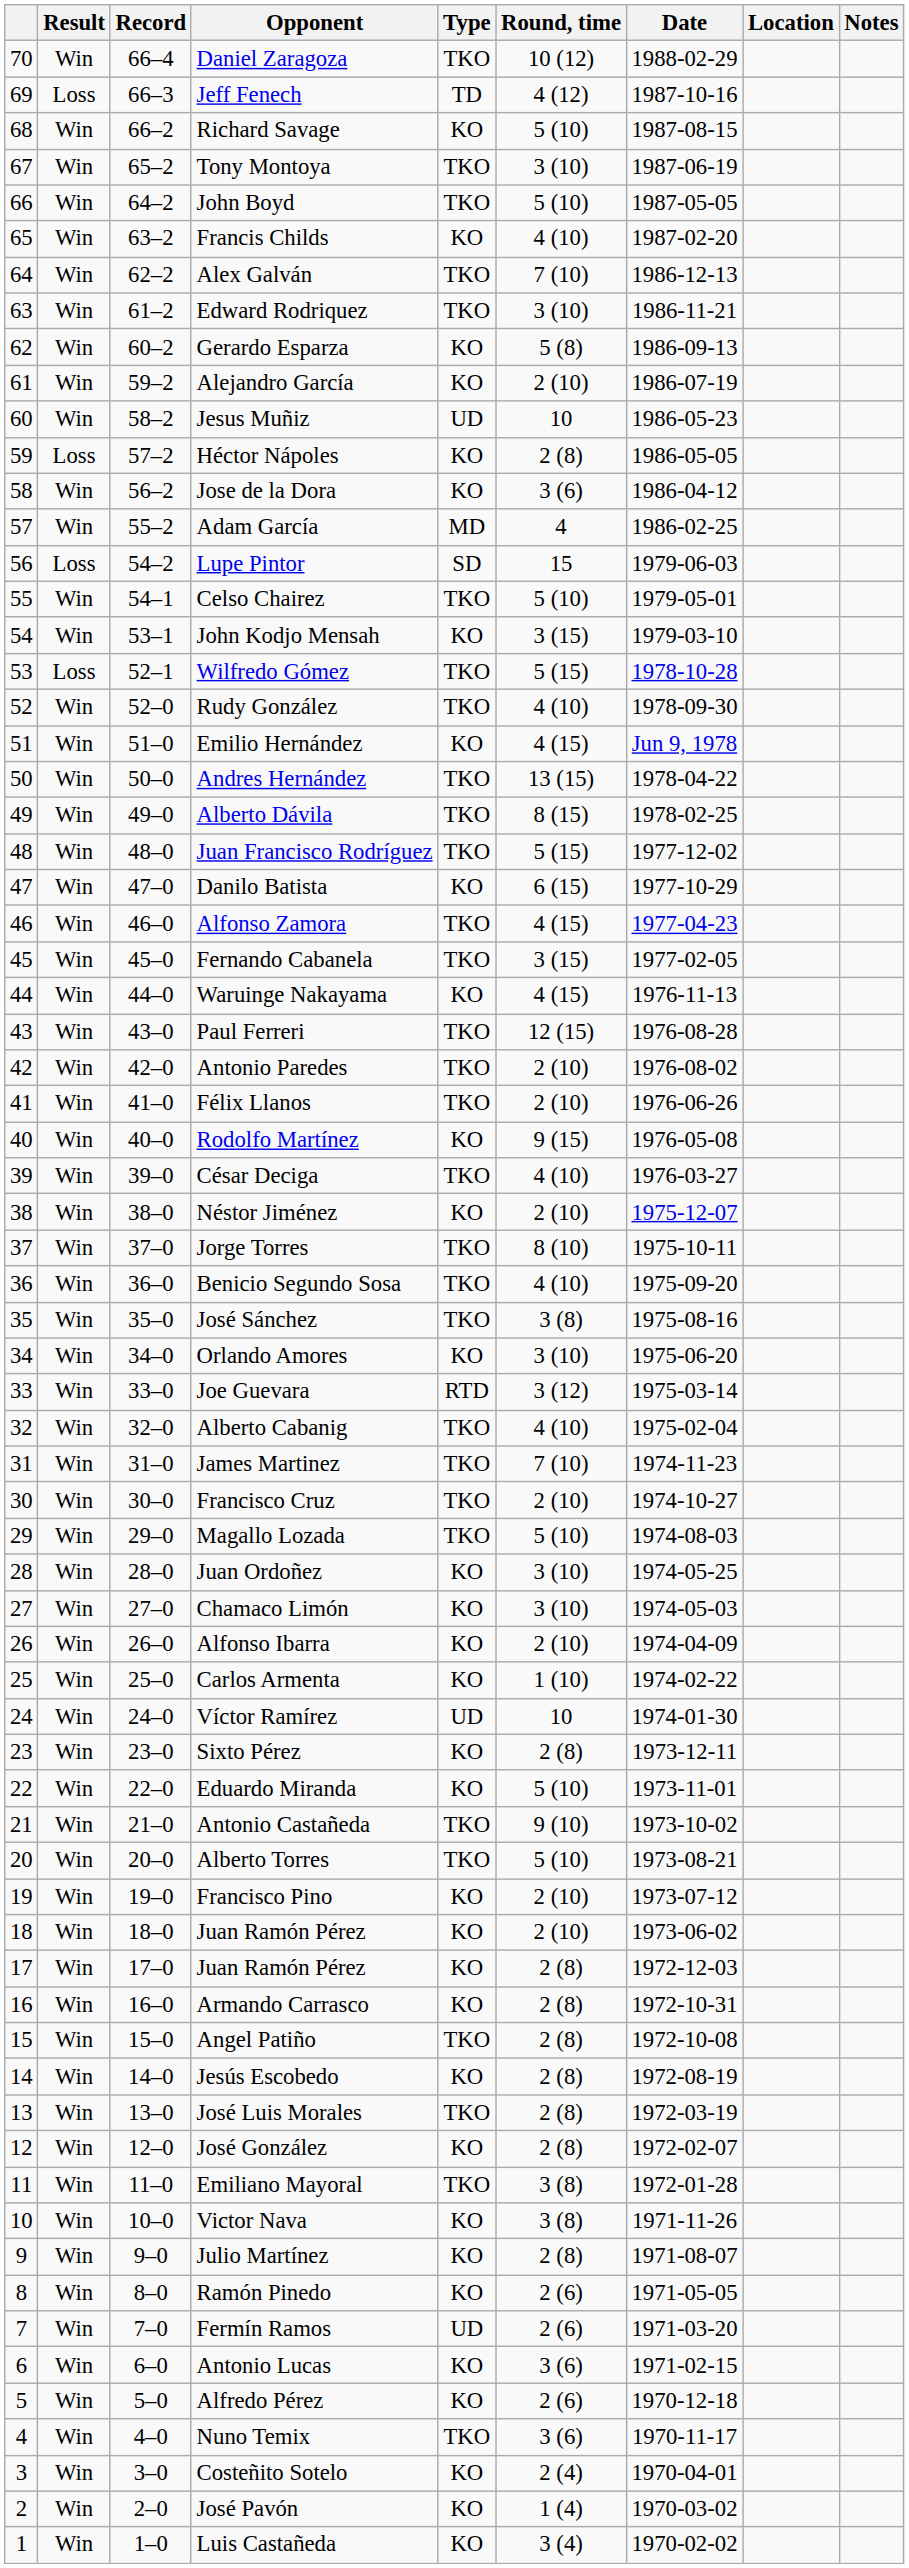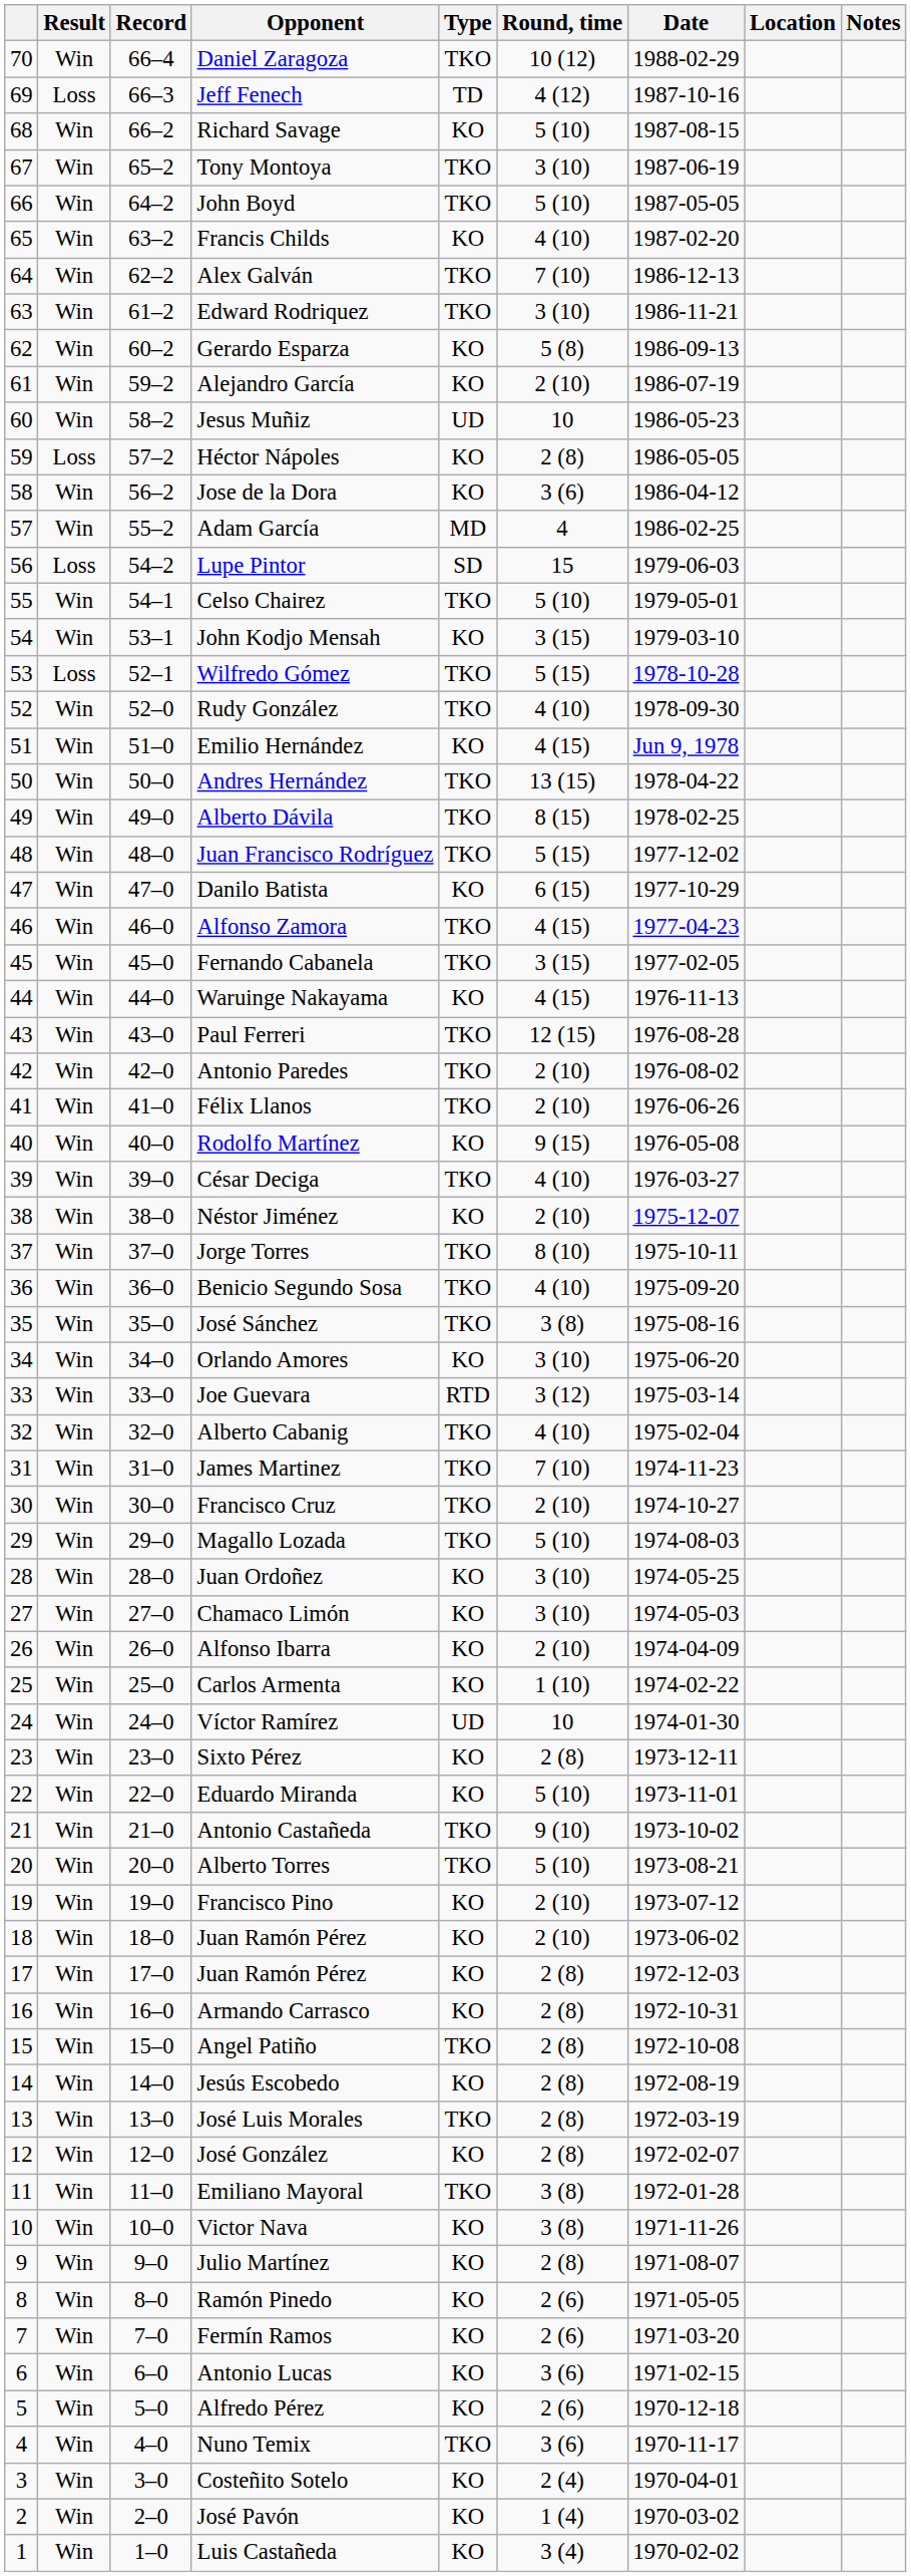 <table class=wikitable style=text-align:center>
 <tr>
 <th></th>
 <th>Result</th>
 <th>Record</th>
 <th>Opponent</th>
 <th>Type</th>
 <th>Round, time</th>
 <th>Date</th>
 <th>Location</th>
 <th>Notes</th>
 </tr>
 <tr>
 <td>70</td>
 <td>Win</td>
 <td>66–4</td>
 <td align=left><a href='#'>Daniel Zaragoza</a></td>
 <td>TKO</td>
 <td>10 (12)</td>
 <td>1988-02-29</td>
 <td align=left></td>
 <td align=left></td>
 </tr>
 <tr>
 <td>69</td>
 <td>Loss</td>
 <td>66–3</td>
 <td align=left><a href='#'>Jeff Fenech</a></td>
 <td>TD</td>
 <td>4 (12)</td>
 <td>1987-10-16</td>
 <td align=left></td>
 <td align=left></td>
 </tr>
 <tr>
 <td>68</td>
 <td>Win</td>
 <td>66–2</td>
 <td align=left>Richard Savage</td>
 <td>KO</td>
 <td>5 (10)</td>
 <td>1987-08-15</td>
 <td align=left></td>
 <td align=left></td>
 </tr>
 <tr>
 <td>67</td>
 <td>Win</td>
 <td>65–2</td>
 <td align=left>Tony Montoya</td>
 <td>TKO</td>
 <td>3 (10)</td>
 <td>1987-06-19</td>
 <td align=left></td>
 <td align=left></td>
 </tr>
 <tr>
 <td>66</td>
 <td>Win</td>
 <td>64–2</td>
 <td align=left>John Boyd</td>
 <td>TKO</td>
 <td>5 (10)</td>
 <td>1987-05-05</td>
 <td align=left></td>
 <td align=left></td>
 </tr>
 <tr>
 <td>65</td>
 <td>Win</td>
 <td>63–2</td>
 <td align=left>Francis Childs</td>
 <td>KO</td>
 <td>4 (10)</td>
 <td>1987-02-20</td>
 <td align=left></td>
 <td align=left></td>
 </tr>
 <tr>
 <td>64</td>
 <td>Win</td>
 <td>62–2</td>
 <td align=left>Alex Galván</td>
 <td>TKO</td>
 <td>7 (10)</td>
 <td>1986-12-13</td>
 <td align=left></td>
 <td align=left></td>
 </tr>
 <tr>
 <td>63</td>
 <td>Win</td>
 <td>61–2</td>
 <td align=left>Edward Rodriquez</td>
 <td>TKO</td>
 <td>3 (10)</td>
 <td>1986-11-21</td>
 <td align=left></td>
 <td align=left></td>
 </tr>
 <tr>
 <td>62</td>
 <td>Win</td>
 <td>60–2</td>
 <td align=left>Gerardo Esparza</td>
 <td>KO</td>
 <td>5 (8)</td>
 <td>1986-09-13</td>
 <td align=left></td>
 <td align=left></td>
 </tr>
 <tr>
 <td>61</td>
 <td>Win</td>
 <td>59–2</td>
 <td align=left>Alejandro García</td>
 <td>KO</td>
 <td>2 (10)</td>
 <td>1986-07-19</td>
 <td align=left></td>
 <td align=left></td>
 </tr>
 <tr>
 <td>60</td>
 <td>Win</td>
 <td>58–2</td>
 <td align=left>Jesus Muñiz</td>
 <td>UD</td>
 <td>10</td>
 <td>1986-05-23</td>
 <td align=left></td>
 <td align=left></td>
 </tr>
 <tr>
 <td>59</td>
 <td>Loss</td>
 <td>57–2</td>
 <td align=left>Héctor Nápoles</td>
 <td>KO</td>
 <td>2 (8)</td>
 <td>1986-05-05</td>
 <td align=left></td>
 <td align=left></td>
 </tr>
 <tr>
 <td>58</td>
 <td>Win</td>
 <td>56–2</td>
 <td align=left>Jose de la Dora</td>
 <td>KO</td>
 <td>3 (6)</td>
 <td>1986-04-12</td>
 <td align=left></td>
 <td align=left></td>
 </tr>
 <tr>
 <td>57</td>
 <td>Win</td>
 <td>55–2</td>
 <td align=left>Adam García</td>
 <td>MD</td>
 <td>4</td>
 <td>1986-02-25</td>
 <td align=left></td>
 <td align=left></td>
 </tr>
 <tr>
 <td>56</td>
 <td>Loss</td>
 <td>54–2</td>
 <td align=left><a href='#'>Lupe Pintor</a></td>
 <td>SD</td>
 <td>15</td>
 <td>1979-06-03</td>
 <td align=left></td>
 <td align=left></td>
 </tr>
 <tr>
 <td>55</td>
 <td>Win</td>
 <td>54–1</td>
 <td align=left>Celso Chairez</td>
 <td>TKO</td>
 <td>5 (10)</td>
 <td>1979-05-01</td>
 <td align=left></td>
 <td align=left></td>
 </tr>
 <tr>
 <td>54</td>
 <td>Win</td>
 <td>53–1</td>
 <td align=left>John Kodjo Mensah</td>
 <td>KO</td>
 <td>3 (15)</td>
 <td>1979-03-10</td>
 <td align=left></td>
 <td align=left></td>
 </tr>
 <tr>
 <td>53</td>
 <td>Loss</td>
 <td>52–1</td>
 <td align=left><a href='#'>Wilfredo Gómez</a></td>
 <td>TKO</td>
 <td>5 (15)</td>
 <td><a href='#'>1978-10-28</a></td>
 <td align=left></td>
 <td align=left></td>
 </tr>
 <tr>
 <td>52</td>
 <td>Win</td>
 <td>52–0</td>
 <td align=left>Rudy González</td>
 <td>TKO</td>
 <td>4 (10)</td>
 <td>1978-09-30</td>
 <td align=left></td>
 <td align=left></td>
 </tr>
 <tr>
 <td>51</td>
 <td>Win</td>
 <td>51–0</td>
 <td align=left>Emilio Hernández</td>
 <td>KO</td>
 <td>4 (15)</td>
 <td><a href='#'>Jun 9, 1978</a></td>
 <td align=left></td>
 <td align=left></td>
 </tr>
 <tr>
 <td>50</td>
 <td>Win</td>
 <td>50–0</td>
 <td align=left><a href='#'>Andres Hernández</a></td>
 <td>TKO</td>
 <td>13 (15)</td>
 <td>1978-04-22</td>
 <td align=left></td>
 <td align=left></td>
 </tr>
 <tr>
 <td>49</td>
 <td>Win</td>
 <td>49–0</td>
 <td align=left><a href='#'>Alberto Dávila</a></td>
 <td>TKO</td>
 <td>8 (15)</td>
 <td>1978-02-25</td>
 <td align=left></td>
 <td align=left></td>
 </tr>
 <tr>
 <td>48</td>
 <td>Win</td>
 <td>48–0</td>
 <td align=left><a href='#'>Juan Francisco Rodríguez</a></td>
 <td>TKO</td>
 <td>5 (15)</td>
 <td>1977-12-02</td>
 <td align=left></td>
 <td align=left></td>
 </tr>
 <tr>
 <td>47</td>
 <td>Win</td>
 <td>47–0</td>
 <td align=left>Danilo Batista</td>
 <td>KO</td>
 <td>6 (15)</td>
 <td>1977-10-29</td>
 <td align=left></td>
 <td align=left></td>
 </tr>
 <tr>
 <td>46</td>
 <td>Win</td>
 <td>46–0</td>
 <td align=left><a href='#'>Alfonso Zamora</a></td>
 <td>TKO</td>
 <td>4 (15)</td>
 <td><a href='#'>1977-04-23</a></td>
 <td align=left></td>
 <td align=left></td>
 </tr>
 <tr>
 <td>45</td>
 <td>Win</td>
 <td>45–0</td>
 <td align=left>Fernando Cabanela</td>
 <td>TKO</td>
 <td>3 (15)</td>
 <td>1977-02-05</td>
 <td align=left></td>
 <td align=left></td>
 </tr>
 <tr>
 <td>44</td>
 <td>Win</td>
 <td>44–0</td>
 <td align=left>Waruinge Nakayama</td>
 <td>KO</td>
 <td>4 (15)</td>
 <td>1976-11-13</td>
 <td align=left></td>
 <td align=left></td>
 </tr>
 <tr>
 <td>43</td>
 <td>Win</td>
 <td>43–0</td>
 <td align=left>Paul Ferreri</td>
 <td>TKO</td>
 <td>12 (15)</td>
 <td>1976-08-28</td>
 <td align=left></td>
 <td align=left></td>
 </tr>
 <tr>
 <td>42</td>
 <td>Win</td>
 <td>42–0</td>
 <td align=left>Antonio Paredes</td>
 <td>TKO</td>
 <td>2 (10)</td>
 <td>1976-08-02</td>
 <td align=left></td>
 <td align=left></td>
 </tr>
 <tr>
 <td>41</td>
 <td>Win</td>
 <td>41–0</td>
 <td align=left>Félix Llanos</td>
 <td>TKO</td>
 <td>2 (10)</td>
 <td>1976-06-26</td>
 <td align=left></td>
 <td align=left></td>
 </tr>
 <tr>
 <td>40</td>
 <td>Win</td>
 <td>40–0</td>
 <td align=left><a href='#'>Rodolfo Martínez</a></td>
 <td>KO</td>
 <td>9 (15)</td>
 <td>1976-05-08</td>
 <td align=left></td>
 <td align=left></td>
 </tr>
 <tr>
 <td>39</td>
 <td>Win</td>
 <td>39–0</td>
 <td align=left>César Deciga</td>
 <td>TKO</td>
 <td>4 (10)</td>
 <td>1976-03-27</td>
 <td align=left></td>
 <td align=left></td>
 </tr>
 <tr>
 <td>38</td>
 <td>Win</td>
 <td>38–0</td>
 <td align=left>Néstor Jiménez</td>
 <td>KO</td>
 <td>2 (10)</td>
 <td><a href='#'>1975-12-07</a></td>
 <td align=left></td>
 <td align=left></td>
 </tr>
 <tr>
 <td>37</td>
 <td>Win</td>
 <td>37–0</td>
 <td align=left>Jorge Torres</td>
 <td>TKO</td>
 <td>8 (10)</td>
 <td>1975-10-11</td>
 <td align=left></td>
 <td align=left></td>
 </tr>
 <tr>
 <td>36</td>
 <td>Win</td>
 <td>36–0</td>
 <td align=left>Benicio Segundo Sosa</td>
 <td>TKO</td>
 <td>4 (10)</td>
 <td>1975-09-20</td>
 <td align=left></td>
 <td align=left></td>
 </tr>
 <tr>
 <td>35</td>
 <td>Win</td>
 <td>35–0</td>
 <td align=left>José Sánchez</td>
 <td>TKO</td>
 <td>3 (8)</td>
 <td>1975-08-16</td>
 <td align=left></td>
 <td align=left></td>
 </tr>
 <tr>
 <td>34</td>
 <td>Win</td>
 <td>34–0</td>
 <td align=left>Orlando Amores</td>
 <td>KO</td>
 <td>3 (10)</td>
 <td>1975-06-20</td>
 <td align=left></td>
 <td align=left></td>
 </tr>
 <tr>
 <td>33</td>
 <td>Win</td>
 <td>33–0</td>
 <td align=left>Joe Guevara</td>
 <td>RTD</td>
 <td>3 (12)</td>
 <td>1975-03-14</td>
 <td align=left></td>
 <td align=left></td>
 </tr>
 <tr>
 <td>32</td>
 <td>Win</td>
 <td>32–0</td>
 <td align=left>Alberto Cabanig</td>
 <td>TKO</td>
 <td>4 (10)</td>
 <td>1975-02-04</td>
 <td align=left></td>
 <td align=left></td>
 </tr>
 <tr>
 <td>31</td>
 <td>Win</td>
 <td>31–0</td>
 <td align=left>James Martinez</td>
 <td>TKO</td>
 <td>7 (10)</td>
 <td>1974-11-23</td>
 <td align=left></td>
 <td align=left></td>
 </tr>
 <tr>
 <td>30</td>
 <td>Win</td>
 <td>30–0</td>
 <td align=left>Francisco Cruz</td>
 <td>TKO</td>
 <td>2 (10)</td>
 <td>1974-10-27</td>
 <td align=left></td>
 <td align=left></td>
 </tr>
 <tr>
 <td>29</td>
 <td>Win</td>
 <td>29–0</td>
 <td align=left>Magallo Lozada</td>
 <td>TKO</td>
 <td>5 (10)</td>
 <td>1974-08-03</td>
 <td align=left></td>
 <td align=left></td>
 </tr>
 <tr>
 <td>28</td>
 <td>Win</td>
 <td>28–0</td>
 <td align=left>Juan Ordoñez</td>
 <td>KO</td>
 <td>3 (10)</td>
 <td>1974-05-25</td>
 <td align=left></td>
 <td align=left></td>
 </tr>
 <tr>
 <td>27</td>
 <td>Win</td>
 <td>27–0</td>
 <td align=left>Chamaco Limón</td>
 <td>KO</td>
 <td>3 (10)</td>
 <td>1974-05-03</td>
 <td align=left></td>
 <td align=left></td>
 </tr>
 <tr>
 <td>26</td>
 <td>Win</td>
 <td>26–0</td>
 <td align=left>Alfonso Ibarra</td>
 <td>KO</td>
 <td>2 (10)</td>
 <td>1974-04-09</td>
 <td align=left></td>
 <td align=left></td>
 </tr>
 <tr>
 <td>25</td>
 <td>Win</td>
 <td>25–0</td>
 <td align=left>Carlos Armenta</td>
 <td>KO</td>
 <td>1 (10)</td>
 <td>1974-02-22</td>
 <td align=left></td>
 <td align=left></td>
 </tr>
 <tr>
 <td>24</td>
 <td>Win</td>
 <td>24–0</td>
 <td align=left>Víctor Ramírez</td>
 <td>UD</td>
 <td>10</td>
 <td>1974-01-30</td>
 <td align=left></td>
 <td align=left></td>
 </tr>
 <tr>
 <td>23</td>
 <td>Win</td>
 <td>23–0</td>
 <td align=left>Sixto Pérez</td>
 <td>KO</td>
 <td>2 (8)</td>
 <td>1973-12-11</td>
 <td align=left></td>
 <td align=left></td>
 </tr>
 <tr>
 <td>22</td>
 <td>Win</td>
 <td>22–0</td>
 <td align=left>Eduardo Miranda</td>
 <td>KO</td>
 <td>5 (10)</td>
 <td>1973-11-01</td>
 <td align=left></td>
 <td align=left></td>
 </tr>
 <tr>
 <td>21</td>
 <td>Win</td>
 <td>21–0</td>
 <td align=left>Antonio Castañeda</td>
 <td>TKO</td>
 <td>9 (10)</td>
 <td>1973-10-02</td>
 <td align=left></td>
 <td align=left></td>
 </tr>
 <tr>
 <td>20</td>
 <td>Win</td>
 <td>20–0</td>
 <td align=left>Alberto Torres</td>
 <td>TKO</td>
 <td>5 (10)</td>
 <td>1973-08-21</td>
 <td align=left></td>
 <td align=left></td>
 </tr>
 <tr>
 <td>19</td>
 <td>Win</td>
 <td>19–0</td>
 <td align=left>Francisco Pino</td>
 <td>KO</td>
 <td>2 (10)</td>
 <td>1973-07-12</td>
 <td align=left></td>
 <td align=left></td>
 </tr>
 <tr>
 <td>18</td>
 <td>Win</td>
 <td>18–0</td>
 <td align=left>Juan Ramón Pérez</td>
 <td>KO</td>
 <td>2 (10)</td>
 <td>1973-06-02</td>
 <td align=left></td>
 <td align=left></td>
 </tr>
 <tr>
 <td>17</td>
 <td>Win</td>
 <td>17–0</td>
 <td align=left>Juan Ramón Pérez</td>
 <td>KO</td>
 <td>2 (8)</td>
 <td>1972-12-03</td>
 <td align=left></td>
 <td align=left></td>
 </tr>
 <tr>
 <td>16</td>
 <td>Win</td>
 <td>16–0</td>
 <td align=left>Armando Carrasco</td>
 <td>KO</td>
 <td>2 (8)</td>
 <td>1972-10-31</td>
 <td align=left></td>
 <td align=left></td>
 </tr>
 <tr>
 <td>15</td>
 <td>Win</td>
 <td>15–0</td>
 <td align=left>Angel Patiño</td>
 <td>TKO</td>
 <td>2 (8)</td>
 <td>1972-10-08</td>
 <td align=left></td>
 <td align=left></td>
 </tr>
 <tr>
 <td>14</td>
 <td>Win</td>
 <td>14–0</td>
 <td align=left>Jesús Escobedo</td>
 <td>KO</td>
 <td>2 (8)</td>
 <td>1972-08-19</td>
 <td align=left></td>
 <td align=left></td>
 </tr>
 <tr>
 <td>13</td>
 <td>Win</td>
 <td>13–0</td>
 <td align=left>José Luis Morales</td>
 <td>TKO</td>
 <td>2 (8)</td>
 <td>1972-03-19</td>
 <td align=left></td>
 <td align=left></td>
 </tr>
 <tr>
 <td>12</td>
 <td>Win</td>
 <td>12–0</td>
 <td align=left>José González</td>
 <td>KO</td>
 <td>2 (8)</td>
 <td>1972-02-07</td>
 <td align=left></td>
 <td align=left></td>
 </tr>
 <tr>
 <td>11</td>
 <td>Win</td>
 <td>11–0</td>
 <td align=left>Emiliano Mayoral</td>
 <td>TKO</td>
 <td>3 (8)</td>
 <td>1972-01-28</td>
 <td align=left></td>
 <td align=left></td>
 </tr>
 <tr>
 <td>10</td>
 <td>Win</td>
 <td>10–0</td>
 <td align=left>Victor Nava</td>
 <td>KO</td>
 <td>3 (8)</td>
 <td>1971-11-26</td>
 <td align=left></td>
 <td align=left></td>
 </tr>
 <tr>
 <td>9</td>
 <td>Win</td>
 <td>9–0</td>
 <td align=left>Julio Martínez</td>
 <td>KO</td>
 <td>2 (8)</td>
 <td>1971-08-07</td>
 <td align=left></td>
 <td align=left></td>
 </tr>
 <tr>
 <td>8</td>
 <td>Win</td>
 <td>8–0</td>
 <td align=left>Ramón Pinedo</td>
 <td>KO</td>
 <td>2 (6)</td>
 <td>1971-05-05</td>
 <td align=left></td>
 <td align=left></td>
 </tr>
 <tr>
 <td>7</td>
 <td>Win</td>
 <td>7–0</td>
 <td align=left>Fermín Ramos</td>
-<td>UD</td>
+<td>KO</td>
 <td>2 (6)</td>
 <td>1971-03-20</td>
 <td align=left></td>
 <td align=left></td>
 </tr>
 <tr>
 <td>6</td>
 <td>Win</td>
 <td>6–0</td>
 <td align=left>Antonio Lucas</td>
 <td>KO</td>
 <td>3 (6)</td>
 <td>1971-02-15</td>
 <td align=left></td>
 <td align=left></td>
 </tr>
 <tr>
 <td>5</td>
 <td>Win</td>
 <td>5–0</td>
 <td align=left>Alfredo Pérez</td>
 <td>KO</td>
 <td>2 (6)</td>
 <td>1970-12-18</td>
 <td align=left></td>
 <td align=left></td>
 </tr>
 <tr>
 <td>4</td>
 <td>Win</td>
 <td>4–0</td>
 <td align=left>Nuno Temix</td>
 <td>TKO</td>
 <td>3 (6)</td>
 <td>1970-11-17</td>
 <td align=left></td>
 <td align=left></td>
 </tr>
 <tr>
 <td>3</td>
 <td>Win</td>
 <td>3–0</td>
 <td align=left>Costeñito Sotelo</td>
 <td>KO</td>
 <td>2 (4)</td>
 <td>1970-04-01</td>
 <td align=left></td>
 <td align=left></td>
 </tr>
 <tr>
 <td>2</td>
 <td>Win</td>
 <td>2–0</td>
 <td align=left>José Pavón</td>
 <td>KO</td>
 <td>1 (4)</td>
 <td>1970-03-02</td>
 <td align=left></td>
 <td align=left></td>
 </tr>
 <tr>
 <td>1</td>
 <td>Win</td>
 <td>1–0</td>
 <td align=left>Luis Castañeda</td>
 <td>KO</td>
 <td>3 (4)</td>
 <td>1970-02-02</td>
 <td align=left></td>
 <td align=left></td>
 </tr>
 </table>
